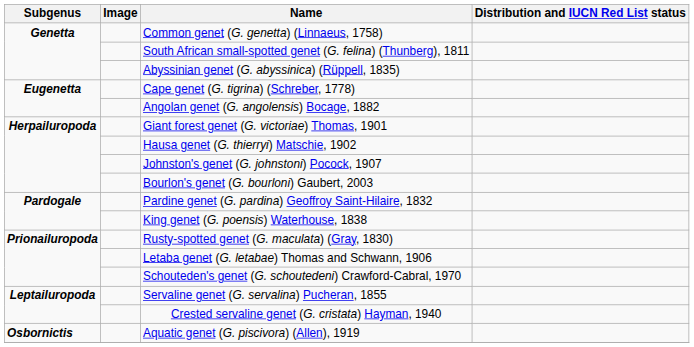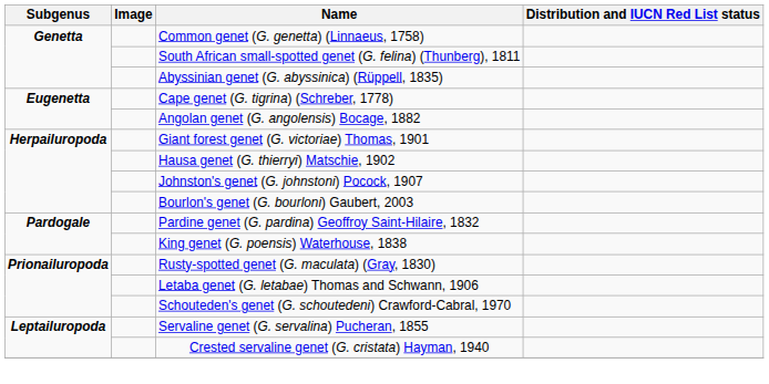 <table class="wikitable">
 <tr>
 <th>Subgenus</th>
 <th>Image</th>
 <th>Name</th>
 <th>Distribution and <a href='#'>IUCN Red List</a> status</th>
 </tr>
 <tr style="vertical-align: top;">
 <td rowspan="3" style="text-align:center;"><strong><em>Genetta</em></strong></td>
 <td></td>
 <td><a href='#'>Common genet</a> (<em>G. genetta</em>) (<a href='#'>Linnaeus</a>, 1758)</td>
 <td><br></td>
 </tr>
 <tr style="vertical-align: top;">
 <td></td>
 <td><a href='#'>South African small-spotted genet</a> (<em>G. felina</em>) (<a href='#'>Thunberg</a>), 1811</td>
 <td></td>
 </tr>
 <tr style="vertical-align: top;">
 <td></td>
 <td><a href='#'>Abyssinian genet</a> (<em>G. abyssinica</em>) (<a href='#'>Rüppell</a>, 1835)</td>
 <td><br></td>
 </tr>
 <tr style="vertical-align: top;">
 <td rowspan="2" style="text-align:center;"><strong><em>Eugenetta</em></strong></td>
 <td></td>
 <td><a href='#'>Cape genet</a> (<em>G. tigrina</em>) (<a href='#'>Schreber</a>, 1778)</td>
 <td><br></td>
 </tr>
 <tr style="vertical-align: top;">
 <td></td>
 <td><a href='#'>Angolan genet</a> (<em>G. angolensis</em>) <a href='#'>Bocage</a>, 1882</td>
 <td><br></td>
 </tr>
 <tr style="vertical-align: top;">
 <td rowspan="4" style="text-align:center;"><strong><em>Herpailuropoda</em></strong></td>
 <td></td>
 <td><a href='#'>Giant forest genet</a> (<em>G. victoriae</em>) <a href='#'>Thomas</a>, 1901</td>
 <td><br></td>
 </tr>
 <tr style="vertical-align: top;">
 <td></td>
 <td><a href='#'>Hausa genet</a> (<em>G. thierryi</em>) <a href='#'>Matschie</a>, 1902</td>
 <td><br></td>
 </tr>
 <tr style="vertical-align: top;">
 <td></td>
 <td><a href='#'>Johnston's genet</a> (<em>G. johnstoni</em>) <a href='#'>Pocock</a>, 1907</td>
 <td><br></td>
 </tr>
 <tr style="vertical-align: top;">
 <td></td>
 <td><a href='#'>Bourlon's genet</a> (<em>G. bourloni</em>) Gaubert, 2003</td>
 <td></td>
 </tr>
 <tr style="vertical-align: top;">
 <td rowspan="2" style="text-align:center;"><strong><em>Pardogale</em></strong></td>
 <td></td>
 <td><a href='#'>Pardine genet</a> (<em>G. pardina</em>) <a href='#'>Geoffroy Saint-Hilaire</a>, 1832</td>
 <td><br></td>
 </tr>
 <tr style="vertical-align: top;">
 <td></td>
 <td><a href='#'>King genet</a> (<em>G. poensis</em>) <a href='#'>Waterhouse</a>, 1838</td>
 <td><br></td>
 </tr>
 <tr style="vertical-align: top;">
 <td rowspan="3" style="text-align:center;"><strong><em>Prionailuropoda</em></strong></td>
 <td></td>
 <td><a href='#'>Rusty-spotted genet</a> (<em>G. maculata</em>) (<a href='#'>Gray</a>, 1830)</td>
 <td><br></td>
 </tr>
 <tr style="vertical-align: top;">
 <td></td>
 <td><a href='#'>Letaba genet</a> (<em>G. letabae</em>) Thomas and Schwann, 1906</td>
 <td></td>
 </tr>
 <tr style="vertical-align: top;">
 <td></td>
 <td><a href='#'>Schouteden's genet</a> (<em>G. schoutedeni</em>) Crawford-Cabral, 1970</td>
 <td></td>
 </tr>
 <tr style="vertical-align: top;">
 <td rowspan="2" style="text-align:center;"><strong><em>Leptailuropoda</em></strong></td>
 <td></td>
 <td><a href='#'>Servaline genet</a> (<em>G. servalina</em>) <a href='#'>Pucheran</a>, 1855</td>
 <td><br></td>
 </tr>
 <tr style="text-align:center;">
 <td></td>
 <td><a href='#'>Crested servaline genet</a> (<em>G. cristata</em>) <a href='#'>Hayman</a>, 1940</td>
 <td><br></td>
 </tr>
-<tr style="vertical-align: top;"style="text-align:center;">
-<td><strong><em>Osbornictis</em></strong></td>
-<td></td>
-<td><a href='#'>Aquatic genet</a> (<em>G. piscivora</em>) (<a href='#'>Allen</a>), 1919</td>
-<td><br></td>
-</tr>
 <tr>
 </tr>
 </table>
